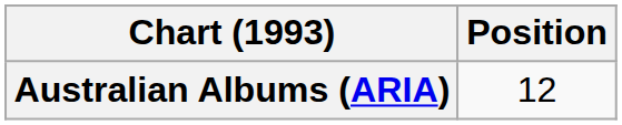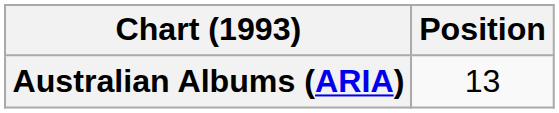 <table class="wikitable plainrowheaders" style="text-align:center">
 <tr>
 <th scope="col">Chart (1993)</th>
 <th scope="col">Position</th>
 </tr>
 <tr>
 <th scope="row">Australian Albums (<a href='#'>ARIA</a>)</th>
-<td>12</td>
+<td>13</td>
 </tr>
 </table>
